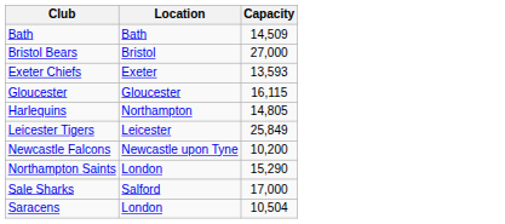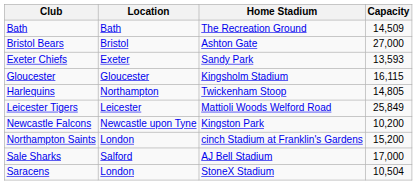 <table class="wikitable sortable">
 <tr>
 <th>Club</th>
 <th>Location</th>
+<th>Home Stadium</th>
 <th>Capacity</th>
 </tr>
 <tr>
 <td><a href='#'>Bath</a></td>
 <td><a href='#'>Bath</a></td>
+<td><a href='#'>The Recreation Ground</a></td>
 <td align=center>14,509</td>
 </tr>
 <tr>
 <td><a href='#'>Bristol Bears</a></td>
 <td><a href='#'>Bristol</a></td>
+<td><a href='#'>Ashton Gate</a></td>
 <td align=center>27,000</td>
 </tr>
 <tr>
 <td><a href='#'>Exeter Chiefs</a></td>
 <td><a href='#'>Exeter</a></td>
+<td><a href='#'>Sandy Park</a></td>
 <td align=center>13,593</td>
 </tr>
 <tr>
 <td><a href='#'>Gloucester</a></td>
 <td><a href='#'>Gloucester</a></td>
+<td><a href='#'>Kingsholm Stadium</a></td>
 <td align=center>16,115</td>
 </tr>
 <tr>
 <td><a href='#'>Harlequins</a></td>
 <td><a href='#'>Northampton</a></td>
+<td><a href='#'>Twickenham Stoop</a></td>
 <td align=center>14,805</td>
 </tr>
 <tr>
 <td><a href='#'>Leicester Tigers</a></td>
 <td><a href='#'>Leicester</a></td>
+<td><a href='#'>Mattioli Woods Welford Road</a></td>
 <td align=center>25,849</td>
 </tr>
 <tr>
 <td><a href='#'>Newcastle Falcons</a></td>
 <td><a href='#'>Newcastle upon Tyne</a></td>
+<td><a href='#'>Kingston Park</a></td>
 <td align=center>10,200</td>
 </tr>
 <tr>
 <td><a href='#'>Northampton Saints</a></td>
 <td><a href='#'>London</a> </td>
-<td align=center>15,290</td>
+<td><a href='#'>cinch Stadium at Franklin's Gardens</a></td>
+<td align=center>15,200</td>
 </tr>
 <tr>
 <td><a href='#'>Sale Sharks</a></td>
 <td><a href='#'>Salford</a></td>
+<td><a href='#'>AJ Bell Stadium</a></td>
 <td align=center>17,000</td>
 </tr>
 <tr>
 <td><a href='#'>Saracens</a></td>
 <td><a href='#'>London</a> </td>
+<td><a href='#'>StoneX Stadium</a></td>
 <td align=center>10,504</td>
 </tr>
 </table>
